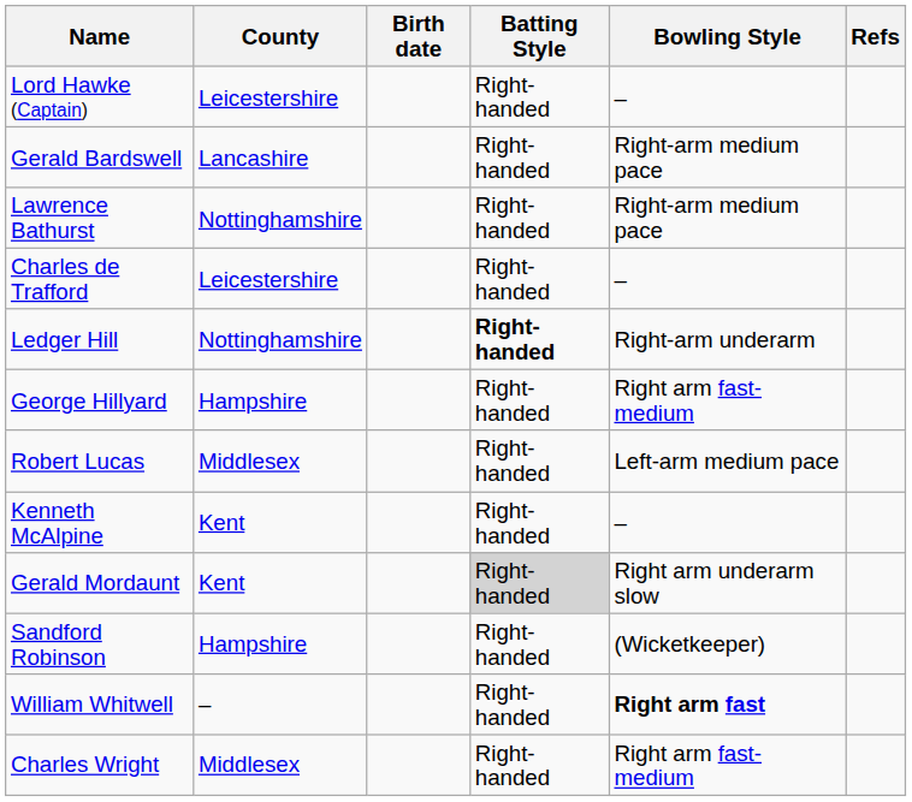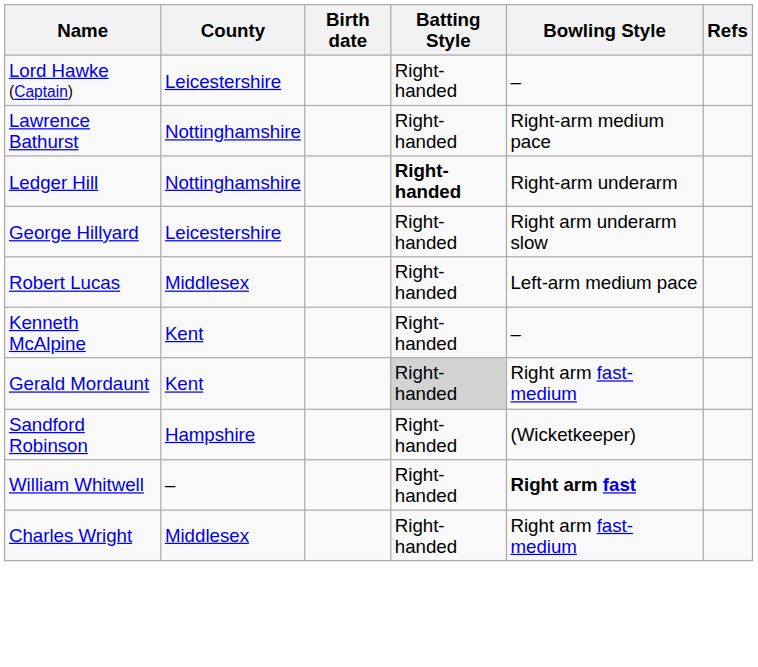 <table class="wikitable" style="font-size:95%;">
 <tr>
 <th>Name</th>
 <th>County</th>
 <th>Birth date</th>
 <th>Batting Style</th>
 <th>Bowling Style</th>
 <th>Refs</th>
 </tr>
 <tr>
 <td><a href='#'>Lord Hawke</a> <small>(<a href='#'>Captain</a>)</small></td>
 <td><a href='#'>Leicestershire</a></td>
 <td></td>
 <td>Right-handed</td>
 <td>–</td>
 <td></td>
 </tr>
 <tr>
-<td><a href='#'>Gerald Bardswell</a></td>
-<td><a href='#'>Lancashire</a></td>
-<td></td>
-<td>Right-handed</td>
-<td>Right-arm medium pace</td>
-<td></td>
-</tr>
-<tr>
 <td><a href='#'>Lawrence Bathurst</a></td>
 <td><a href='#'>Nottinghamshire</a></td>
 <td></td>
 <td>Right-handed</td>
 <td>Right-arm medium pace</td>
-<td></td>
-</tr>
-<tr>
-<td><a href='#'>Charles de Trafford</a></td>
-<td><a href='#'>Leicestershire</a></td>
-<td></td>
-<td>Right-handed</td>
-<td>–</td>
 <td></td>
 </tr>
 <tr>
 <td><a href='#'>Ledger Hill</a></td>
 <td><a href='#'>Nottinghamshire</a></td>
 <td></td>
 <td><strong>Right-handed</strong></td>
 <td>Right-arm underarm</td>
 <td></td>
 </tr>
 <tr>
 <td><a href='#'>George Hillyard</a></td>
-<td><a href='#'>Hampshire</a></td>
+<td><a href='#'>Leicestershire</a></td>
 <td></td>
 <td>Right-handed</td>
-<td>Right arm <a href='#'>fast-medium</a></td>
+<td>Right arm underarm slow</td>
 <td></td>
 </tr>
 <tr>
 <td><a href='#'>Robert Lucas</a></td>
 <td><a href='#'>Middlesex</a></td>
 <td></td>
 <td>Right-handed</td>
 <td>Left-arm medium pace</td>
 <td></td>
 </tr>
 <tr>
 <td><a href='#'>Kenneth McAlpine</a></td>
 <td><a href='#'>Kent</a></td>
 <td></td>
 <td>Right-handed</td>
 <td>–</td>
 <td></td>
 </tr>
 <tr>
 <td><a href='#'>Gerald Mordaunt</a></td>
 <td><a href='#'>Kent</a></td>
 <td></td>
 <td style="background: lightgrey;">Right-handed</td>
-<td>Right arm underarm slow</td>
+<td>Right arm <a href='#'>fast-medium</a></td>
 <td></td>
 </tr>
 <tr>
 <td><a href='#'>Sandford Robinson</a></td>
 <td><a href='#'>Hampshire</a></td>
 <td></td>
 <td>Right-handed</td>
 <td>(Wicketkeeper)</td>
 <td></td>
 </tr>
 <tr>
 <td><a href='#'>William Whitwell</a></td>
 <td>–</td>
 <td></td>
 <td>Right-handed</td>
 <td><strong>Right arm <a href='#'>fast</a></strong></td>
 <td></td>
 </tr>
 <tr>
 <td><a href='#'>Charles Wright</a></td>
 <td><a href='#'>Middlesex</a></td>
 <td></td>
 <td>Right-handed</td>
 <td>Right arm <a href='#'>fast-medium</a></td>
 <td></td>
 </tr>
 </table>
